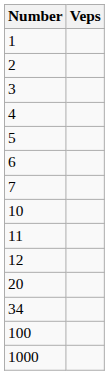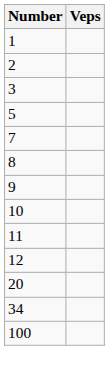 <table class="wikitable">
 <tr>
 <th>Number</th>
 <th>Veps</th>
 </tr>
 <tr>
 <td>1</td>
 <td></td>
 </tr>
 <tr>
 <td>2</td>
 <td></td>
 </tr>
 <tr>
 <td>3</td>
 <td></td>
 </tr>
 <tr>
-<td>4</td>
-<td></td>
-</tr>
-<tr>
 <td>5</td>
 <td></td>
 </tr>
 <tr>
-<td>6</td>
+<td>7</td>
 <td></td>
 </tr>
 <tr>
-<td>7</td>
+<td>8</td>
+<td></td>
+</tr>
+<tr>
+<td>9</td>
 <td></td>
 </tr>
 <tr>
 <td>10</td>
 <td></td>
 </tr>
 <tr>
 <td>11</td>
 <td></td>
 </tr>
 <tr>
 <td>12</td>
 <td></td>
 </tr>
 <tr>
 <td>20</td>
 <td></td>
 </tr>
 <tr>
 <td>34</td>
 <td></td>
 </tr>
 <tr>
 <td>100</td>
 <td></td>
 </tr>
-<tr>
-<td>1000</td>
-<td></td>
-</tr>
 </table>
